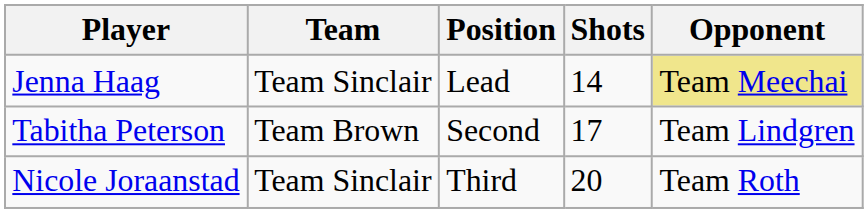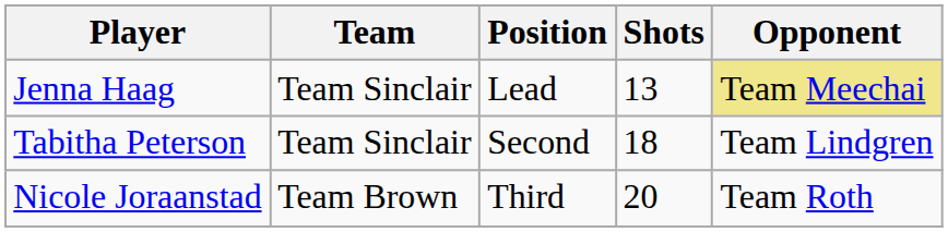 <table class="wikitable sortable">
 <tr>
 <th>Player</th>
 <th>Team</th>
 <th>Position</th>
 <th>Shots</th>
 <th>Opponent</th>
 </tr>
 <tr>
 <td><a href='#'>Jenna Haag</a></td>
 <td> Team Sinclair</td>
 <td>Lead</td>
-<td>14</td>
+<td>13</td>
 <td style="background: khaki;"> Team <a href='#'>Meechai</a></td>
 </tr>
 <tr>
 <td><a href='#'>Tabitha Peterson</a></td>
-<td> Team Brown</td>
+<td> Team Sinclair</td>
 <td>Second</td>
-<td>17</td>
+<td>18</td>
 <td> Team <a href='#'>Lindgren</a></td>
 </tr>
 <tr>
 <td><a href='#'>Nicole Joraanstad</a></td>
-<td> Team Sinclair</td>
+<td> Team Brown</td>
 <td>Third</td>
 <td>20</td>
 <td> Team <a href='#'>Roth</a></td>
 </tr>
 </table>
